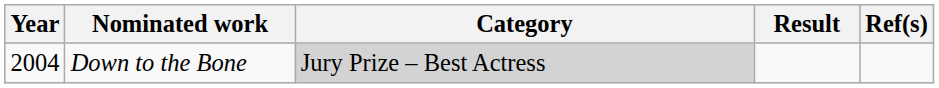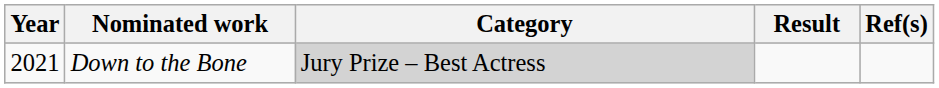 <table class="wikitable">
 <tr>
 <th width=4%>Year</th>
 <th width=27%>Nominated work</th>
 <th width=57%>Category</th>
 <th width=12%>Result</th>
 <th width=4%>Ref(s)</th>
 </tr>
 <tr>
-<td>2004</td>
+<td>2021</td>
 <td><em>Down to the Bone</em></td>
 <td style="background: lightgrey;">Jury Prize – Best Actress</td>
 <td></td>
 <td></td>
 </tr>
 </table>
